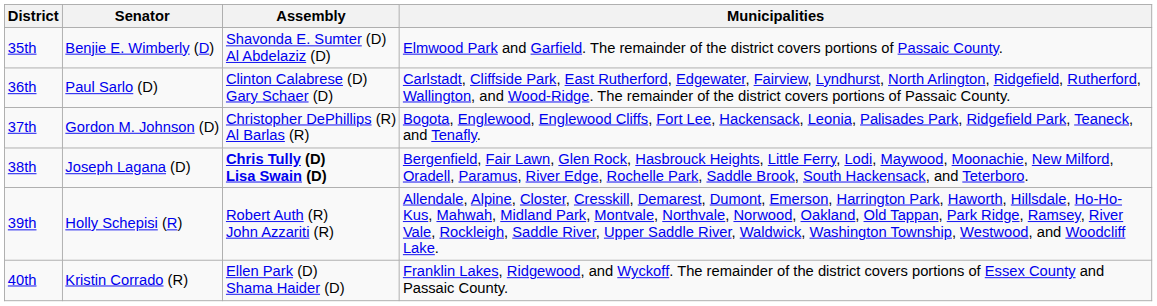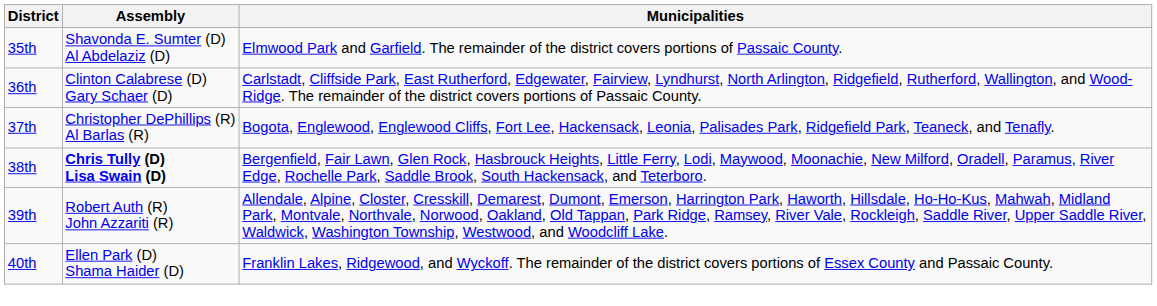 <table class="wikitable">
 <tr>
 <th><strong>District</strong></th>
-<th><strong>Senator</strong></th>
 <th><strong>Assembly</strong></th>
 <th><strong>Municipalities</strong></th>
 </tr>
 <tr>
 <td><a href='#'>35th</a></td>
-<td nowrap><a href='#'>Benjie E. Wimberly</a> (<a href='#'>D</a>)</td>
 <td nowrap><a href='#'>Shavonda E. Sumter</a> (D)<br><a href='#'>Al Abdelaziz</a> (D)</td>
 <td><a href='#'>Elmwood Park</a> and <a href='#'>Garfield</a>. The remainder of the district covers portions of <a href='#'>Passaic County</a>.</td>
 </tr>
 <tr>
 <td><a href='#'>36th</a></td>
-<td nowrap><a href='#'>Paul Sarlo</a> (D)</td>
 <td nowrap><a href='#'>Clinton Calabrese</a> (D)<br><a href='#'>Gary Schaer</a> (D)</td>
 <td><a href='#'>Carlstadt</a>, <a href='#'>Cliffside Park</a>, <a href='#'>East Rutherford</a>, <a href='#'>Edgewater</a>, <a href='#'>Fairview</a>, <a href='#'>Lyndhurst</a>, <a href='#'>North Arlington</a>, <a href='#'>Ridgefield</a>, <a href='#'>Rutherford</a>, <a href='#'>Wallington</a>, and <a href='#'>Wood-Ridge</a>. The remainder of the district covers portions of Passaic County.</td>
 </tr>
 <tr>
 <td><a href='#'>37th</a></td>
-<td nowrap><a href='#'>Gordon M. Johnson</a> (D)</td>
 <td nowrap><a href='#'>Christopher DePhillips</a> (R)<br><a href='#'>Al Barlas</a> (R)</td>
 <td><a href='#'>Bogota</a>, <a href='#'>Englewood</a>, <a href='#'>Englewood Cliffs</a>, <a href='#'>Fort Lee</a>, <a href='#'>Hackensack</a>, <a href='#'>Leonia</a>, <a href='#'>Palisades Park</a>, <a href='#'>Ridgefield Park</a>, <a href='#'>Teaneck</a>, and <a href='#'>Tenafly</a>.</td>
 </tr>
 <tr>
 <td><a href='#'>38th</a></td>
-<td nowrap><a href='#'>Joseph Lagana</a> (D)</td>
 <td nowrap><strong><a href='#'>Chris Tully</a> (D)<br><a href='#'>Lisa Swain</a> (D)</strong></td>
 <td><a href='#'>Bergenfield</a>, <a href='#'>Fair Lawn</a>, <a href='#'>Glen Rock</a>, <a href='#'>Hasbrouck Heights</a>, <a href='#'>Little Ferry</a>, <a href='#'>Lodi</a>, <a href='#'>Maywood</a>, <a href='#'>Moonachie</a>, <a href='#'>New Milford</a>, <a href='#'>Oradell</a>, <a href='#'>Paramus</a>, <a href='#'>River Edge</a>, <a href='#'>Rochelle Park</a>, <a href='#'>Saddle Brook</a>, <a href='#'>South Hackensack</a>, and <a href='#'>Teterboro</a>.</td>
 </tr>
 <tr>
 <td><a href='#'>39th</a></td>
-<td nowrap><a href='#'>Holly Schepisi</a> (<a href='#'>R</a>)</td>
 <td nowrap><a href='#'>Robert Auth</a> (R)<br><a href='#'>John Azzariti</a> (R)</td>
 <td><a href='#'>Allendale</a>, <a href='#'>Alpine</a>, <a href='#'>Closter</a>, <a href='#'>Cresskill</a>, <a href='#'>Demarest</a>, <a href='#'>Dumont</a>, <a href='#'>Emerson</a>, <a href='#'>Harrington Park</a>, <a href='#'>Haworth</a>, <a href='#'>Hillsdale</a>, <a href='#'>Ho-Ho-Kus</a>, <a href='#'>Mahwah</a>, <a href='#'>Midland Park</a>, <a href='#'>Montvale</a>, <a href='#'>Northvale</a>, <a href='#'>Norwood</a>, <a href='#'>Oakland</a>, <a href='#'>Old Tappan</a>, <a href='#'>Park Ridge</a>, <a href='#'>Ramsey</a>, <a href='#'>River Vale</a>, <a href='#'>Rockleigh</a>, <a href='#'>Saddle River</a>, <a href='#'>Upper Saddle River</a>, <a href='#'>Waldwick</a>, <a href='#'>Washington Township</a>, <a href='#'>Westwood</a>, and <a href='#'>Woodcliff Lake</a>.</td>
 </tr>
 <tr>
 <td><a href='#'>40th</a></td>
-<td nowrap><a href='#'>Kristin Corrado</a> (R)</td>
 <td nowrap><a href='#'>Ellen Park</a> (D)<br><a href='#'>Shama Haider</a> (D)</td>
 <td><a href='#'>Franklin Lakes</a>, <a href='#'>Ridgewood</a>, and <a href='#'>Wyckoff</a>. The remainder of the district covers portions of <a href='#'>Essex County</a> and Passaic County.</td>
 </tr>
 </table>
